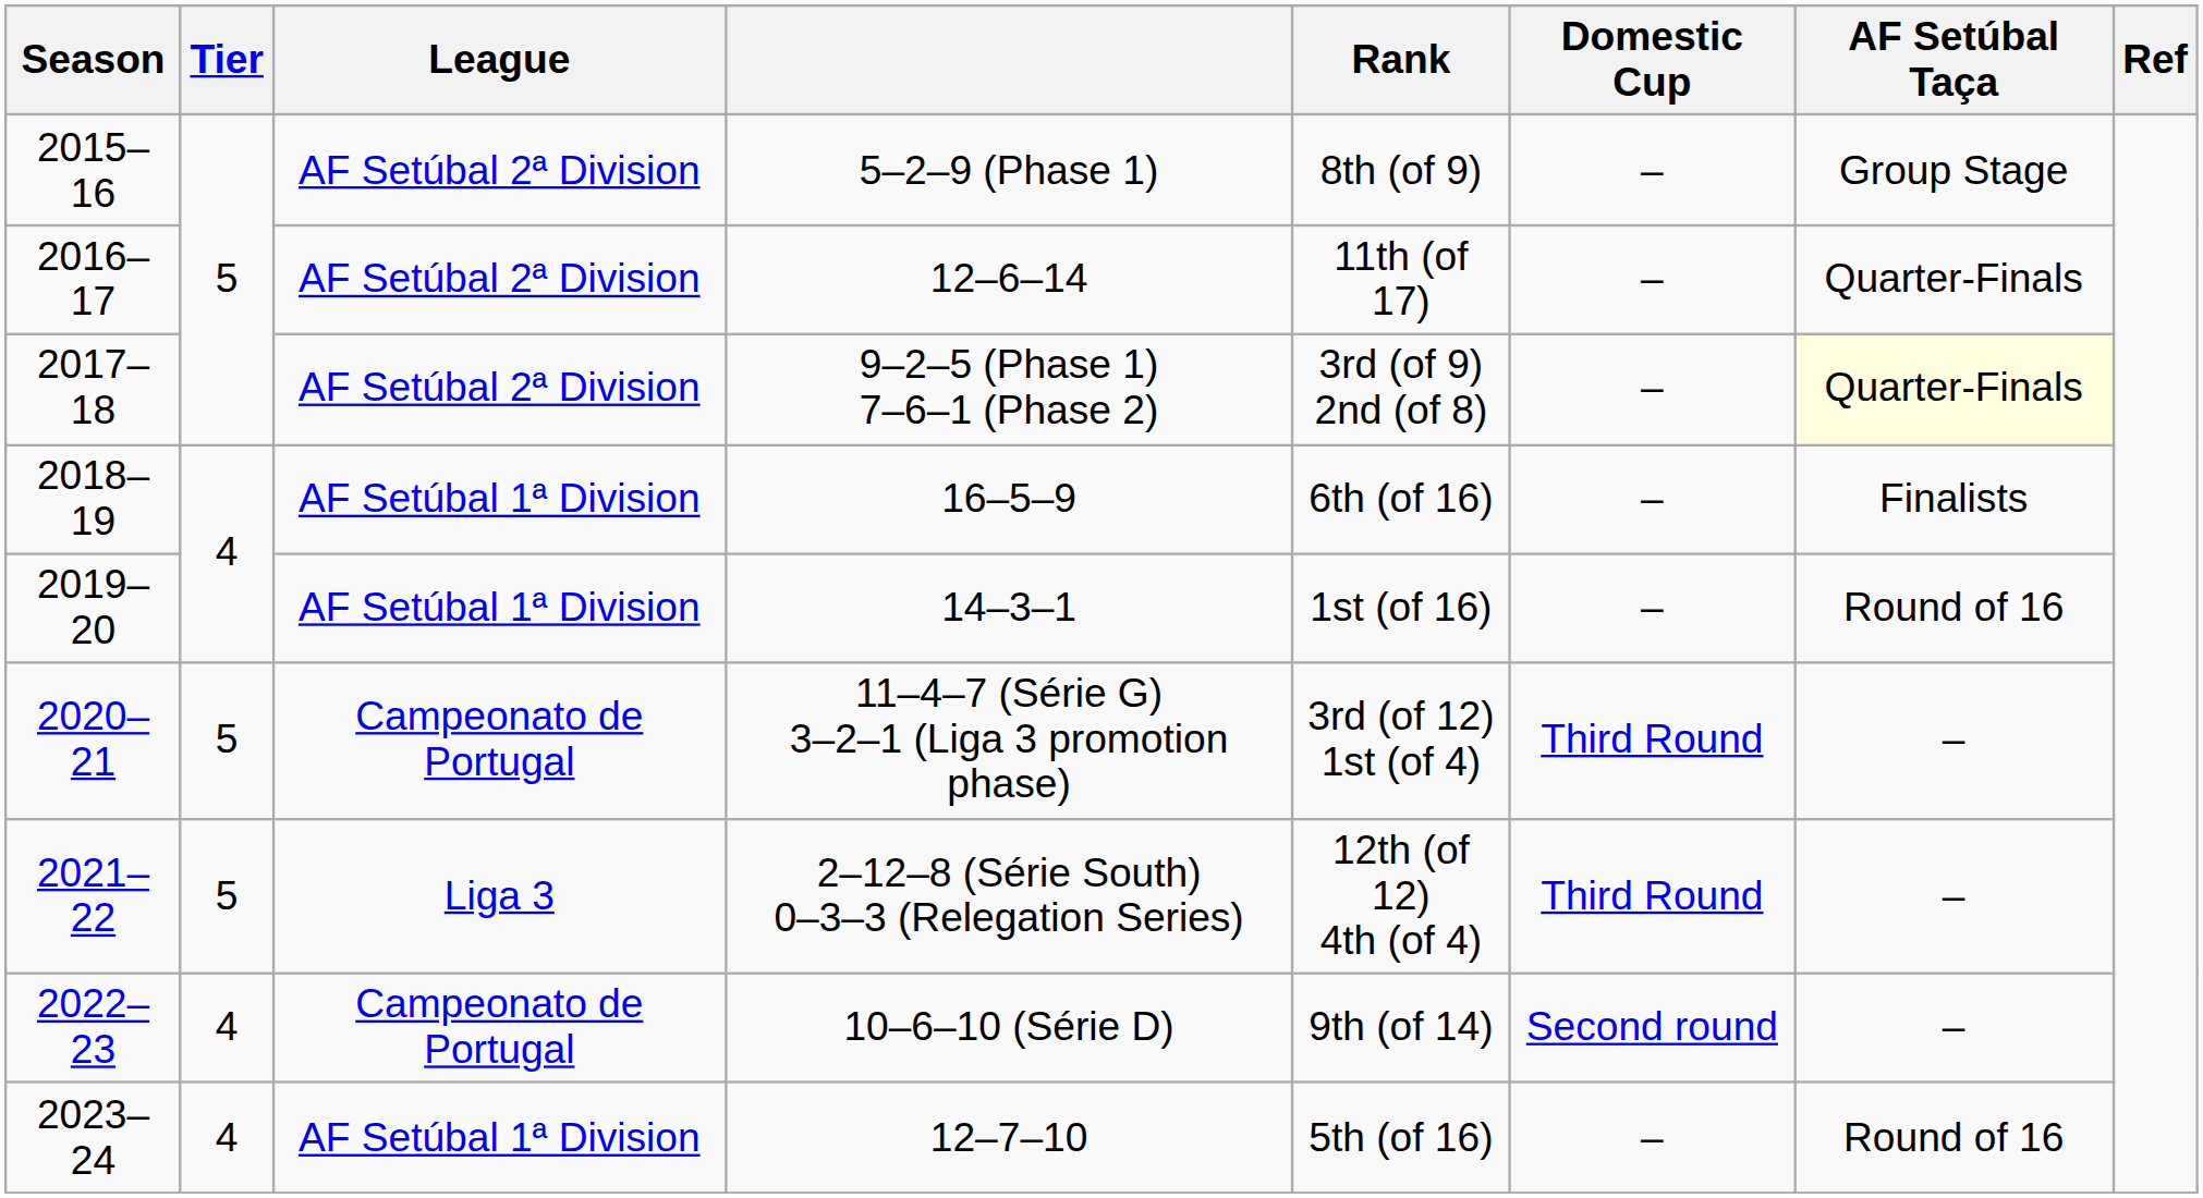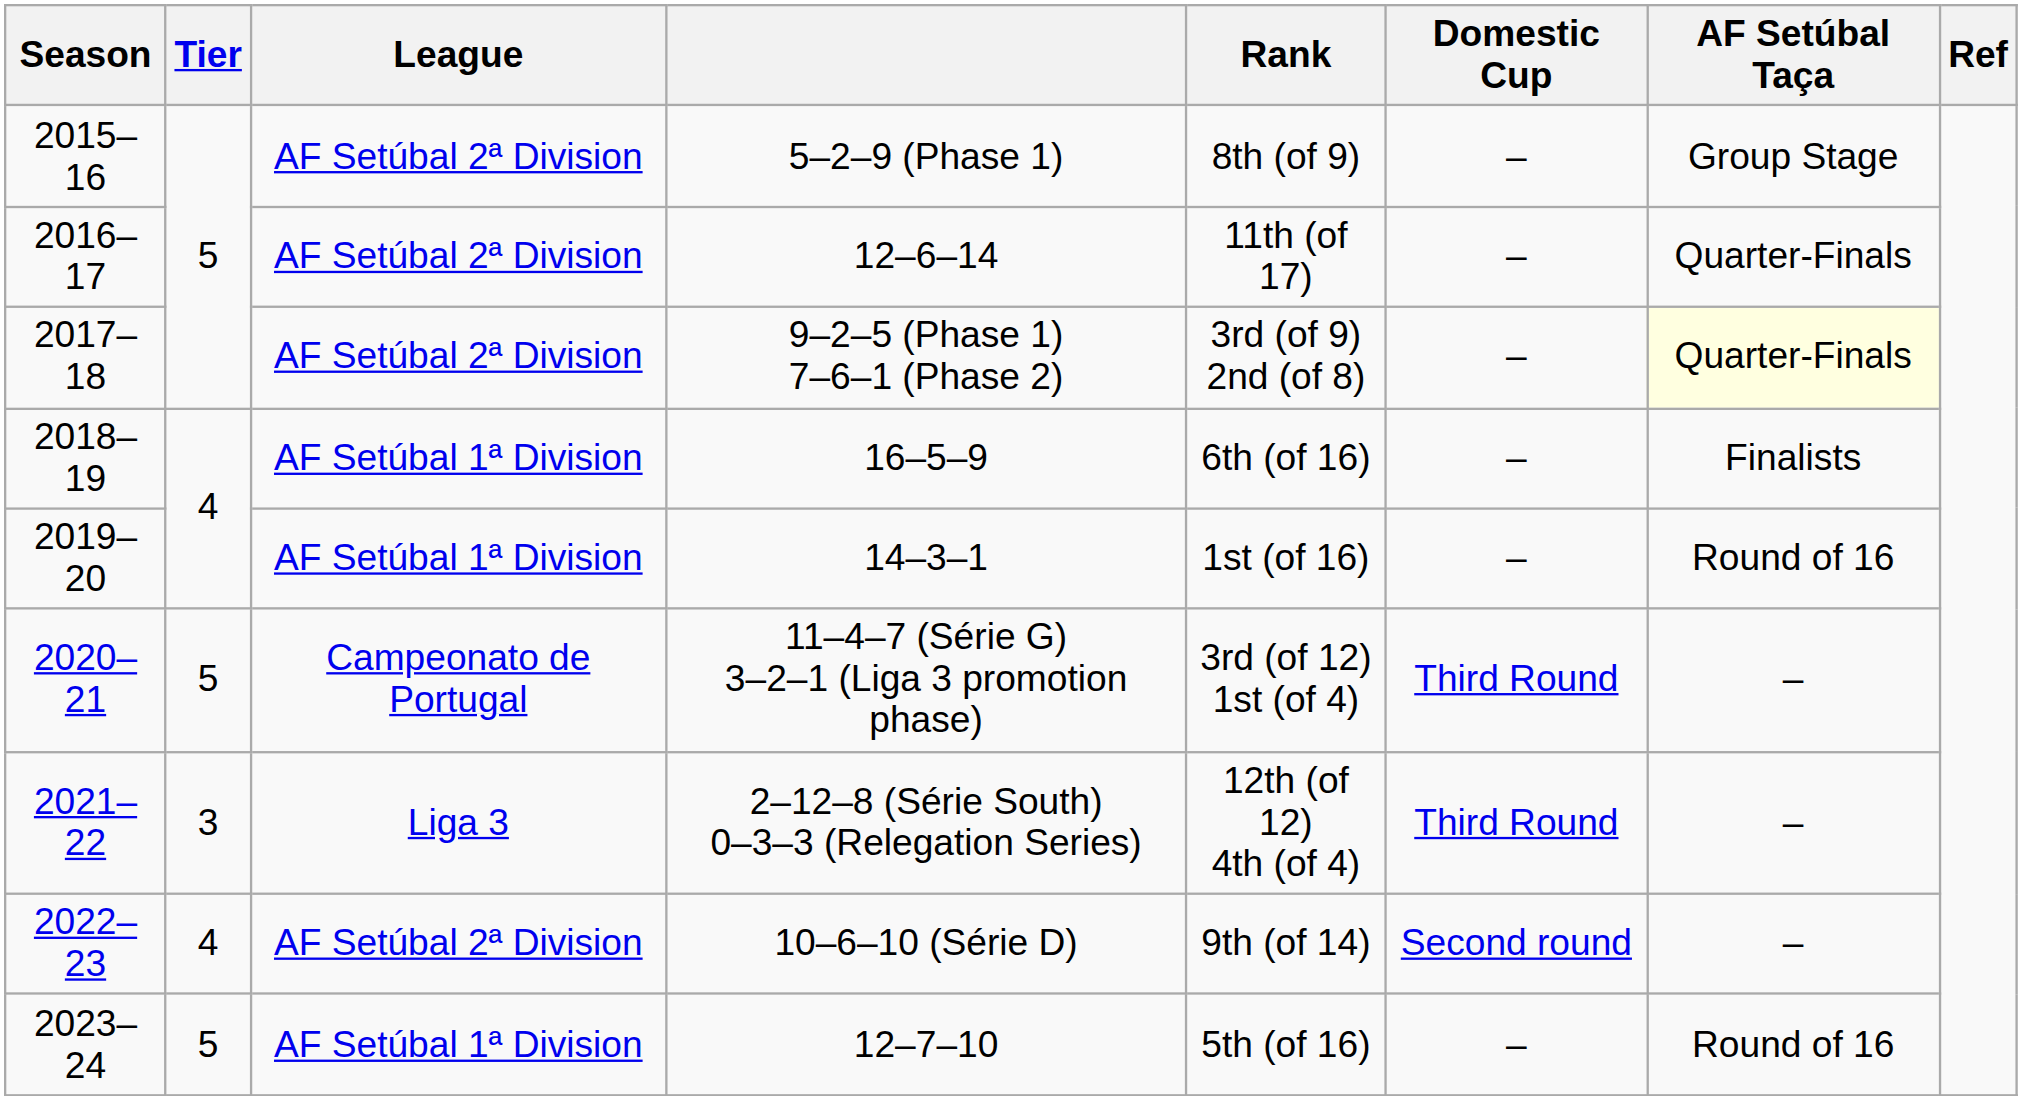 <table class="wikitable" style="text-align: center;">
 <tr>
 <th>Season</th>
 <th><a href='#'>Tier</a></th>
 <th>League</th>
 <th></th>
 <th>Rank</th>
 <th>Domestic Cup</th>
 <th>AF Setúbal Taça</th>
 <th>Ref</th>
 </tr>
 <tr>
 <td>2015–16</td>
 <td rowspan=3>5</td>
 <td><a href='#'>AF Setúbal 2ª Division</a></td>
 <td>5–2–9 (Phase 1)</td>
 <td>8th (of 9)</td>
 <td>–</td>
 <td>Group Stage</td>
 <td rowspan=9></td>
 </tr>
 <tr>
 <td>2016–17</td>
 <td><a href='#'>AF Setúbal 2ª Division</a></td>
 <td>12–6–14</td>
 <td>11th (of 17)</td>
 <td>–</td>
 <td>Quarter-Finals</td>
 </tr>
 <tr>
 <td>2017–18</td>
 <td><a href='#'>AF Setúbal 2ª Division</a></td>
 <td>9–2–5 (Phase 1)<br>7–6–1 (Phase 2)</td>
 <td>3rd (of 9)<br>2nd (of 8)</td>
 <td>–</td>
 <td style="background: lightyellow;">Quarter-Finals</td>
 </tr>
 <tr>
 <td>2018–19</td>
 <td rowspan=2>4</td>
 <td><a href='#'>AF Setúbal 1ª Division</a></td>
 <td>16–5–9</td>
 <td>6th (of 16)</td>
 <td>–</td>
 <td>Finalists</td>
 </tr>
 <tr>
 <td>2019–20</td>
 <td><a href='#'>AF Setúbal 1ª Division</a></td>
 <td>14–3–1</td>
 <td>1st (of 16)</td>
 <td>–</td>
 <td>Round of 16</td>
 </tr>
 <tr>
 <td><a href='#'>2020–21</a></td>
 <td>5</td>
 <td><a href='#'>Campeonato de Portugal</a></td>
 <td>11–4–7 (Série G)<br>3–2–1 (Liga 3 promotion phase)</td>
 <td>3rd (of 12)<br>1st (of 4)</td>
 <td><a href='#'>Third Round</a></td>
 <td>–</td>
 </tr>
 <tr>
 <td><a href='#'>2021–22</a></td>
-<td>5</td>
+<td>3</td>
 <td><a href='#'>Liga 3</a></td>
 <td>2–12–8 (Série South)<br>0–3–3 (Relegation Series)</td>
 <td>12th (of 12)<br>4th (of 4)</td>
 <td><a href='#'>Third Round</a></td>
 <td>–</td>
 </tr>
 <tr>
 <td><a href='#'>2022–23</a></td>
 <td>4</td>
-<td><a href='#'>Campeonato de Portugal</a></td>
+<td><a href='#'>AF Setúbal 2ª Division</a></td>
 <td>10–6–10 (Série D)</td>
 <td>9th (of 14)</td>
 <td><a href='#'>Second round</a></td>
 <td>–</td>
 </tr>
 <tr>
 <td>2023–24</td>
-<td>4</td>
+<td>5</td>
 <td><a href='#'>AF Setúbal 1ª Division</a></td>
 <td>12–7–10</td>
 <td>5th (of 16)</td>
 <td>–</td>
 <td>Round of 16</td>
 </tr>
 <tr>
 </tr>
 </table>
